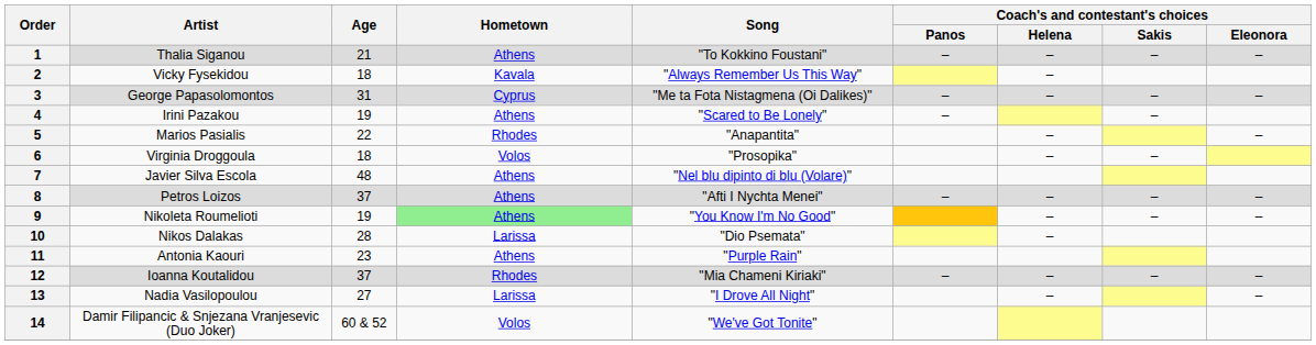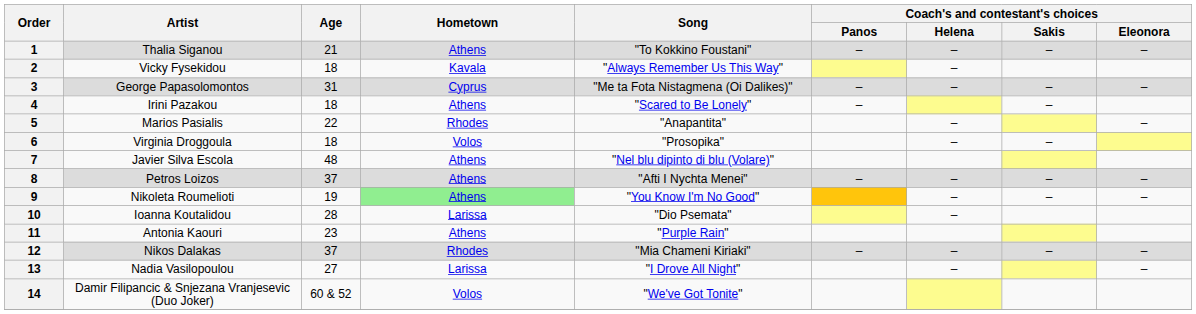 <table class="wikitable" style="text-align:center; line-height:17px; width:100%;">
 <tr>
 <th scope="col" rowspan="2" width="05%">Order</th>
 <th scope="col" rowspan="2" width="20%">Artist</th>
 <th scope="col" rowspan="2" width="05%">Age</th>
 <th scope="col" rowspan="2" width="18%">Hometown</th>
 <th scope="col" rowspan="2" width="20%">Song</th>
 <th scope="col" colspan="4" width="32%">Coach's and contestant's choices</th>
 </tr>
 <tr>
 <th width="08%">Panos</th>
 <th width="08%">Helena</th>
 <th width="08%">Sakis</th>
 <th width="08%">Eleonora</th>
 </tr>
 <tr style="background:#DCDCDC;" |>
 <th>1</th>
 <td>Thalia Siganou</td>
 <td>21</td>
 <td><a href='#'>Athens</a></td>
 <td>"To Kokkino Foustani"</td>
 <td>–</td>
 <td>–</td>
 <td>–</td>
 <td>–</td>
 </tr>
 <tr>
 <th>2</th>
 <td>Vicky Fysekidou</td>
 <td>18</td>
 <td><a href='#'>Kavala</a></td>
 <td>"<a href='#'>Always Remember Us This Way</a>"</td>
 <td style="background:#fdfc8f;"></td>
 <td>–</td>
 <td></td>
 <td></td>
 </tr>
 <tr style="background:#DCDCDC;" |>
 <th>3</th>
 <td>George Papasolomontos</td>
 <td>31</td>
 <td><a href='#'>Cyprus</a></td>
 <td>"Me ta Fota Nistagmena (Oi Dalikes)"</td>
 <td>–</td>
 <td>–</td>
 <td>–</td>
 <td>–</td>
 </tr>
 <tr>
 <th>4</th>
 <td>Irini Pazakou</td>
-<td>19</td>
+<td>18</td>
 <td><a href='#'>Athens</a></td>
 <td>"<a href='#'>Scared to Be Lonely</a>"</td>
 <td>–</td>
 <td style="background:#fdfc8f;"></td>
 <td>–</td>
 <td></td>
 </tr>
 <tr>
 <th>5</th>
 <td>Marios Pasialis</td>
 <td>22</td>
 <td><a href='#'>Rhodes</a></td>
 <td>"Anapantita"</td>
 <td></td>
 <td>–</td>
 <td style="background:#fdfc8f;"></td>
 <td>–</td>
 </tr>
 <tr>
 <th>6</th>
 <td>Virginia Droggoula</td>
 <td>18</td>
 <td><a href='#'>Volos</a></td>
 <td>"Prosopika"</td>
 <td></td>
 <td>–</td>
 <td>–</td>
 <td style="background:#fdfc8f;"></td>
 </tr>
 <tr>
 <th>7</th>
 <td>Javier Silva Escola</td>
 <td>48</td>
 <td><a href='#'>Athens</a></td>
 <td>"<a href='#'>Nel blu dipinto di blu (Volare)</a>"</td>
 <td></td>
 <td></td>
 <td style="background:#fdfc8f;"></td>
 <td></td>
 </tr>
 <tr style="background:#DCDCDC;" |>
 <th>8</th>
 <td>Petros Loizos</td>
 <td>37</td>
 <td><a href='#'>Athens</a></td>
 <td>"Afti I Nychta Menei"</td>
 <td>–</td>
 <td>–</td>
 <td>–</td>
 <td>–</td>
 </tr>
 <tr>
 <th>9</th>
 <td>Nikoleta Roumelioti</td>
 <td>19</td>
 <td style="background: lightgreen;"><a href='#'>Athens</a></td>
 <td>"<a href='#'>You Know I'm No Good</a>"</td>
 <td style="background:#FFC50C;"></td>
 <td>–</td>
 <td>–</td>
 <td>–</td>
 </tr>
 <tr>
 <th>10</th>
-<td>Nikos Dalakas</td>
+<td>Ioanna Koutalidou</td>
 <td>28</td>
 <td><a href='#'>Larissa</a></td>
 <td>"Dio Psemata"</td>
 <td style="background:#fdfc8f;"></td>
 <td>–</td>
 <td></td>
 <td></td>
 </tr>
 <tr>
 <th>11</th>
 <td>Antonia Kaouri</td>
 <td>23</td>
 <td><a href='#'>Athens</a></td>
 <td>"<a href='#'>Purple Rain</a>"</td>
 <td></td>
 <td></td>
 <td style="background:#fdfc8f;"></td>
 <td></td>
 </tr>
 <tr style="background:#DCDCDC;" |>
 <th>12</th>
-<td>Ioanna Koutalidou</td>
+<td>Nikos Dalakas</td>
 <td>37</td>
 <td><a href='#'>Rhodes</a></td>
 <td>"Mia Chameni Kiriaki"</td>
 <td>–</td>
 <td>–</td>
 <td>–</td>
 <td>–</td>
 </tr>
 <tr>
 <th>13</th>
 <td>Nadia Vasilopoulou</td>
 <td>27</td>
 <td><a href='#'>Larissa</a></td>
 <td>"<a href='#'>I Drove All Night</a>"</td>
 <td></td>
 <td>–</td>
 <td style="background:#fdfc8f;"></td>
 <td>–</td>
 </tr>
 <tr>
 <th>14</th>
 <td>Damir Filipancic & Snjezana Vranjesevic (Duo Joker)</td>
 <td>60 & 52</td>
 <td><a href='#'>Volos</a></td>
 <td>"<a href='#'>We've Got Tonite</a>"</td>
 <td></td>
 <td style="background:#fdfc8f;"></td>
 <td></td>
 <td></td>
 </tr>
 <tr>
 </tr>
 </table>
